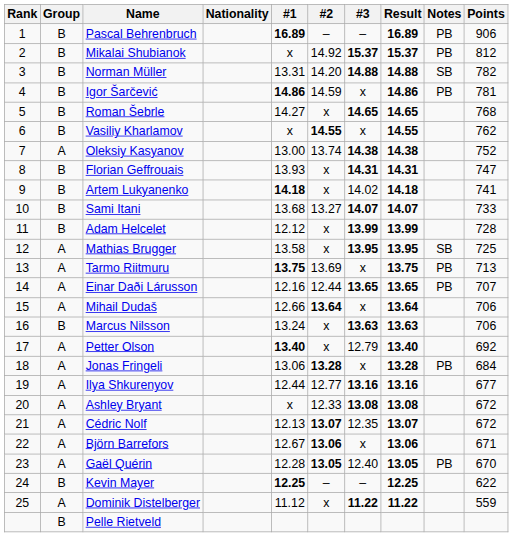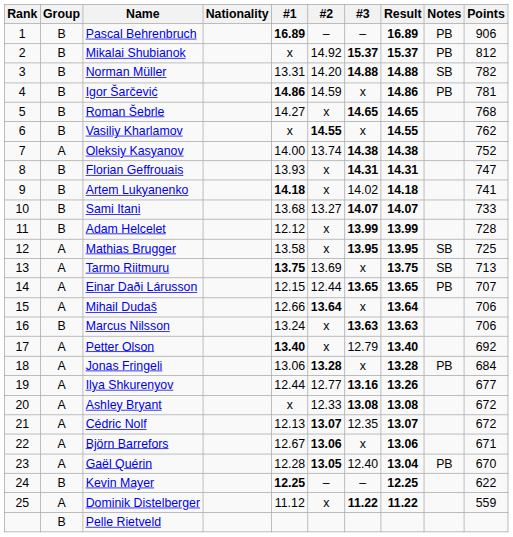 <table class="wikitable sortable" style="text-align:center">
 <tr>
 <th>Rank</th>
 <th>Group</th>
 <th>Name</th>
 <th>Nationality</th>
 <th>#1</th>
 <th>#2</th>
 <th>#3</th>
 <th>Result</th>
 <th>Notes</th>
 <th>Points</th>
 </tr>
 <tr>
 <td>1</td>
 <td>B</td>
 <td align="left"><a href='#'>Pascal Behrenbruch</a></td>
 <td align=left></td>
 <td><strong>16.89</strong></td>
 <td>–</td>
 <td>–</td>
 <td><strong>16.89</strong></td>
 <td>PB</td>
 <td>906</td>
 </tr>
 <tr>
 <td>2</td>
 <td>B</td>
 <td align="left"><a href='#'>Mikalai Shubianok</a></td>
 <td align=left></td>
 <td>x</td>
 <td>14.92</td>
 <td><strong>15.37</strong></td>
 <td><strong>15.37</strong></td>
 <td>PB</td>
 <td>812</td>
 </tr>
 <tr>
 <td>3</td>
 <td>B</td>
 <td align="left"><a href='#'>Norman Müller</a></td>
 <td align=left></td>
 <td>13.31</td>
 <td>14.20</td>
 <td><strong>14.88</strong></td>
 <td><strong>14.88</strong></td>
 <td>SB</td>
 <td>782</td>
 </tr>
 <tr>
 <td>4</td>
 <td>B</td>
 <td align="left"><a href='#'>Igor Šarčević</a></td>
 <td align=left></td>
 <td><strong>14.86</strong></td>
 <td>14.59</td>
 <td>x</td>
 <td><strong>14.86</strong></td>
 <td>PB</td>
 <td>781</td>
 </tr>
 <tr>
 <td>5</td>
 <td>B</td>
 <td align="left"><a href='#'>Roman Šebrle</a></td>
 <td align=left></td>
 <td>14.27</td>
 <td>x</td>
 <td><strong>14.65</strong></td>
 <td><strong>14.65</strong></td>
 <td></td>
 <td>768</td>
 </tr>
 <tr>
 <td>6</td>
 <td>B</td>
 <td align="left"><a href='#'>Vasiliy Kharlamov</a></td>
 <td align=left></td>
 <td>x</td>
 <td><strong>14.55</strong></td>
 <td>x</td>
 <td><strong>14.55</strong></td>
 <td></td>
 <td>762</td>
 </tr>
 <tr>
 <td>7</td>
 <td>A</td>
 <td align="left"><a href='#'>Oleksiy Kasyanov</a></td>
 <td align=left></td>
-<td>13.00</td>
+<td>14.00</td>
 <td>13.74</td>
 <td><strong>14.38</strong></td>
 <td><strong>14.38</strong></td>
 <td></td>
 <td>752</td>
 </tr>
 <tr>
 <td>8</td>
 <td>B</td>
 <td align="left"><a href='#'>Florian Geffrouais</a></td>
 <td align=left></td>
 <td>13.93</td>
 <td>x</td>
 <td><strong>14.31</strong></td>
 <td><strong>14.31</strong></td>
 <td></td>
 <td>747</td>
 </tr>
 <tr>
 <td>9</td>
 <td>B</td>
 <td align="left"><a href='#'>Artem Lukyanenko</a></td>
 <td align=left></td>
 <td><strong>14.18</strong></td>
 <td>x</td>
 <td>14.02</td>
 <td><strong>14.18</strong></td>
 <td></td>
 <td>741</td>
 </tr>
 <tr>
 <td>10</td>
 <td>B</td>
 <td align="left"><a href='#'>Sami Itani</a></td>
 <td align=left></td>
 <td>13.68</td>
 <td>13.27</td>
 <td><strong>14.07</strong></td>
 <td><strong>14.07</strong></td>
 <td></td>
 <td>733</td>
 </tr>
 <tr>
 <td>11</td>
 <td>B</td>
 <td align="left"><a href='#'>Adam Helcelet</a></td>
 <td align=left></td>
 <td>12.12</td>
 <td>x</td>
 <td><strong>13.99</strong></td>
 <td><strong>13.99</strong></td>
 <td></td>
 <td>728</td>
 </tr>
 <tr>
 <td>12</td>
 <td>A</td>
 <td align="left"><a href='#'>Mathias Brugger</a></td>
 <td align=left></td>
 <td>13.58</td>
 <td>x</td>
 <td><strong>13.95</strong></td>
 <td><strong>13.95</strong></td>
 <td>SB</td>
 <td>725</td>
 </tr>
 <tr>
 <td>13</td>
 <td>A</td>
 <td align="left"><a href='#'>Tarmo Riitmuru</a></td>
 <td align=left></td>
 <td><strong>13.75</strong></td>
 <td>13.69</td>
 <td>x</td>
 <td><strong>13.75</strong></td>
-<td>PB</td>
+<td>SB</td>
 <td>713</td>
 </tr>
 <tr>
 <td>14</td>
 <td>A</td>
 <td align="left"><a href='#'>Einar Daði Lárusson</a></td>
 <td align=left></td>
-<td>12.16</td>
+<td>12.15</td>
 <td>12.44</td>
 <td><strong>13.65</strong></td>
 <td><strong>13.65</strong></td>
 <td>PB</td>
 <td>707</td>
 </tr>
 <tr>
 <td>15</td>
 <td>A</td>
 <td align="left"><a href='#'>Mihail Dudaš</a></td>
 <td align=left></td>
 <td>12.66</td>
 <td><strong>13.64</strong></td>
 <td>x</td>
 <td><strong>13.64</strong></td>
 <td></td>
 <td>706</td>
 </tr>
 <tr>
 <td>16</td>
 <td>B</td>
 <td align="left"><a href='#'>Marcus Nilsson</a></td>
 <td align=left></td>
 <td>13.24</td>
 <td>x</td>
 <td><strong>13.63</strong></td>
 <td><strong>13.63</strong></td>
 <td></td>
 <td>706</td>
 </tr>
 <tr>
 <td>17</td>
 <td>A</td>
 <td align="left"><a href='#'>Petter Olson</a></td>
 <td align=left></td>
 <td><strong>13.40</strong></td>
 <td>x</td>
 <td>12.79</td>
 <td><strong>13.40</strong></td>
 <td></td>
 <td>692</td>
 </tr>
 <tr>
 <td>18</td>
 <td>A</td>
 <td align="left"><a href='#'>Jonas Fringeli</a></td>
 <td align=left></td>
 <td>13.06</td>
 <td><strong>13.28</strong></td>
 <td>x</td>
 <td><strong>13.28</strong></td>
 <td>PB</td>
 <td>684</td>
 </tr>
 <tr>
 <td>19</td>
 <td>A</td>
 <td align="left"><a href='#'>Ilya Shkurenyov</a></td>
 <td align=left></td>
 <td>12.44</td>
 <td>12.77</td>
 <td><strong>13.16</strong></td>
-<td><strong>13.16</strong></td>
+<td><strong>13.26</strong></td>
 <td></td>
 <td>677</td>
 </tr>
 <tr>
 <td>20</td>
 <td>A</td>
 <td align="left"><a href='#'>Ashley Bryant</a></td>
 <td align=left></td>
 <td>x</td>
 <td>12.33</td>
 <td><strong>13.08</strong></td>
 <td><strong>13.08</strong></td>
 <td></td>
 <td>672</td>
 </tr>
 <tr>
 <td>21</td>
 <td>A</td>
 <td align="left"><a href='#'>Cédric Nolf</a></td>
 <td align=left></td>
 <td>12.13</td>
 <td><strong>13.07</strong></td>
 <td>12.35</td>
 <td><strong>13.07</strong></td>
 <td></td>
 <td>672</td>
 </tr>
 <tr>
 <td>22</td>
 <td>A</td>
 <td align="left"><a href='#'>Björn Barrefors</a></td>
 <td align=left></td>
 <td>12.67</td>
 <td><strong>13.06</strong></td>
 <td>x</td>
 <td><strong>13.06</strong></td>
 <td></td>
 <td>671</td>
 </tr>
 <tr>
 <td>23</td>
 <td>A</td>
 <td align="left"><a href='#'>Gaël Quérin</a></td>
 <td align=left></td>
 <td>12.28</td>
 <td><strong>13.05</strong></td>
 <td>12.40</td>
-<td><strong>13.05</strong></td>
+<td><strong>13.04</strong></td>
 <td>PB</td>
 <td>670</td>
 </tr>
 <tr>
 <td>24</td>
 <td>B</td>
 <td align="left"><a href='#'>Kevin Mayer</a></td>
 <td align=left></td>
 <td><strong>12.25</strong></td>
 <td>–</td>
 <td>–</td>
 <td><strong>12.25</strong></td>
 <td></td>
 <td>622</td>
 </tr>
 <tr>
 <td>25</td>
 <td>A</td>
 <td align="left"><a href='#'>Dominik Distelberger</a></td>
 <td align=left></td>
 <td>11.12</td>
 <td>x</td>
 <td><strong>11.22</strong></td>
 <td><strong>11.22</strong></td>
 <td></td>
 <td>559</td>
 </tr>
 <tr>
 <td></td>
 <td>B</td>
 <td align="left"><a href='#'>Pelle Rietveld</a></td>
 <td align=left></td>
 <td></td>
 <td></td>
 <td></td>
 <td><strong></strong></td>
 <td></td>
 <td></td>
 </tr>
 </table>
